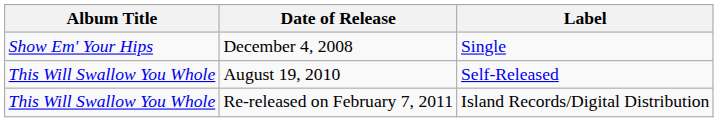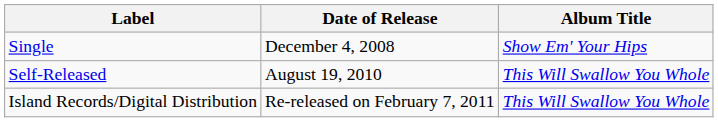 <table class="wikitable">
 <tr>
+<th>Label</th>
+<th>Date of Release</th>
 <th>Album Title</th>
-<th>Date of Release</th>
-<th>Label</th>
 </tr>
 <tr>
+<td><a href='#'>Single</a></td>
+<td>December 4, 2008</td>
 <td><em><a href='#'>Show Em' Your Hips</a></em></td>
-<td>December 4, 2008</td>
-<td><a href='#'>Single</a></td>
 </tr>
 <tr>
+<td><a href='#'>Self-Released</a></td>
+<td>August 19, 2010</td>
 <td><em><a href='#'>This Will Swallow You Whole</a></em></td>
-<td>August 19, 2010</td>
-<td><a href='#'>Self-Released</a></td>
 </tr>
 <tr>
+<td>Island Records/Digital Distribution</td>
+<td>Re-released on February 7, 2011</td>
 <td><em><a href='#'>This Will Swallow You Whole</a></em></td>
-<td>Re-released on February 7, 2011</td>
-<td>Island Records/Digital Distribution</td>
 </tr>
 </table>
